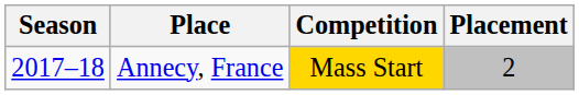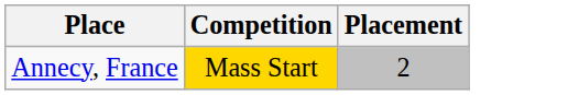 <table class="wikitable sortable" style="text-align: center;">
 <tr>
-<th>Season</th>
 <th>Place</th>
 <th>Competition</th>
 <th>Placement</th>
 </tr>
 <tr>
-<td><a href='#'>2017–18</a></td>
 <td style="text-align: left;"> <a href='#'>Annecy</a>, <a href='#'>France</a></td>
 <td style="background: gold;">Mass Start</td>
 <td bgcolor="Silver">2</td>
 </tr>
 </table>
